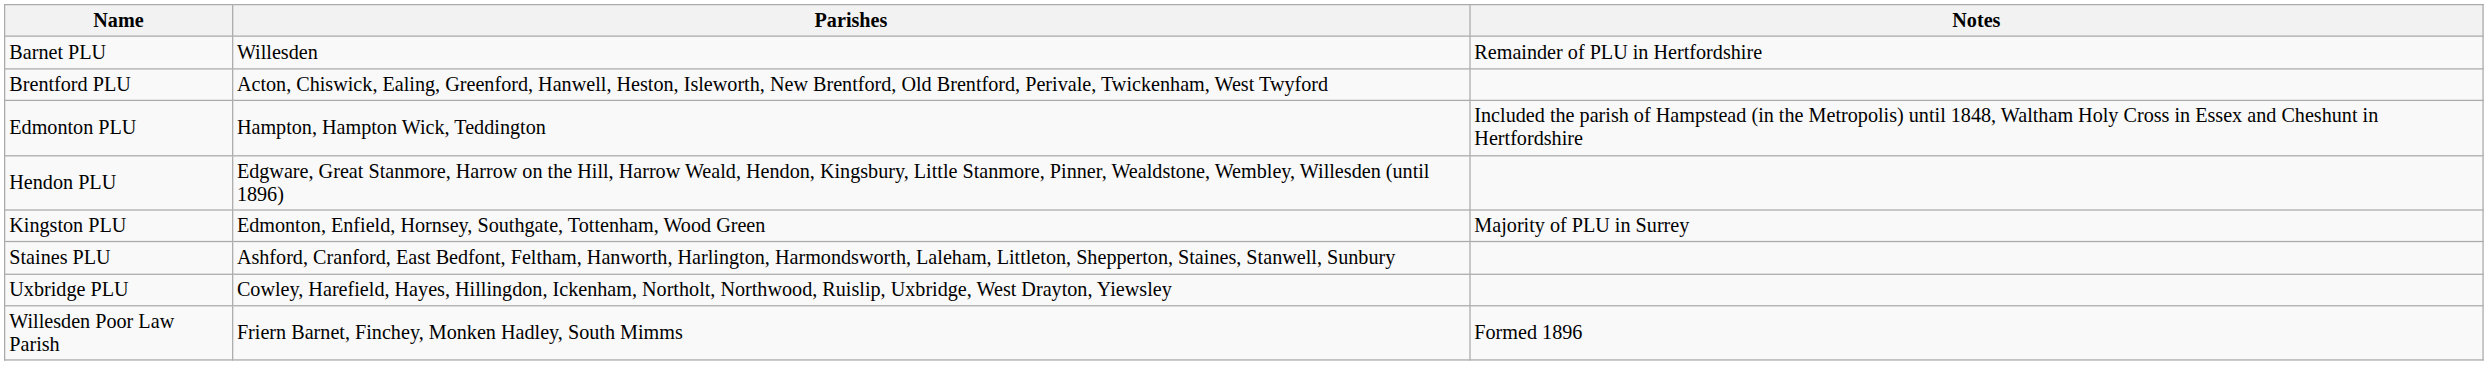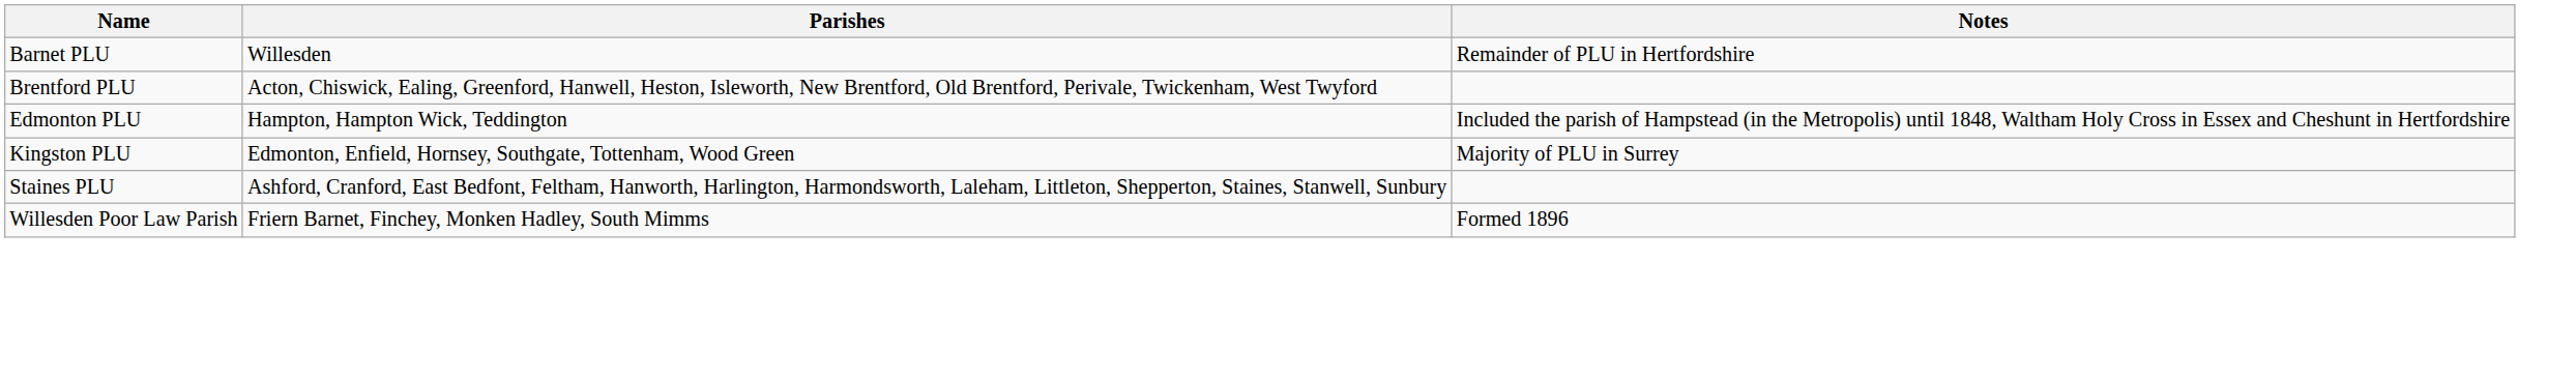 <table class="wikitable">
 <tr>
 <th>Name</th>
 <th>Parishes</th>
 <th>Notes</th>
 </tr>
 <tr>
 <td>Barnet PLU</td>
 <td>Willesden</td>
 <td>Remainder of PLU in Hertfordshire</td>
 </tr>
 <tr>
 <td>Brentford PLU</td>
 <td>Acton, Chiswick, Ealing, Greenford, Hanwell, Heston, Isleworth, New Brentford, Old Brentford, Perivale, Twickenham, West Twyford</td>
 <td></td>
 </tr>
 <tr>
 <td>Edmonton PLU</td>
 <td>Hampton, Hampton Wick, Teddington</td>
 <td>Included the parish of Hampstead (in the Metropolis) until 1848, Waltham Holy Cross in Essex and Cheshunt in Hertfordshire</td>
 </tr>
 <tr>
-<td>Hendon PLU</td>
-<td>Edgware, Great Stanmore, Harrow on the Hill, Harrow Weald, Hendon, Kingsbury, Little Stanmore, Pinner, Wealdstone, Wembley, Willesden (until 1896)</td>
-<td></td>
-</tr>
-<tr>
 <td>Kingston PLU</td>
 <td>Edmonton, Enfield, Hornsey, Southgate, Tottenham, Wood Green</td>
 <td>Majority of PLU in Surrey</td>
 </tr>
 <tr>
 <td>Staines PLU</td>
 <td>Ashford, Cranford, East Bedfont, Feltham, Hanworth, Harlington, Harmondsworth, Laleham, Littleton, Shepperton, Staines, Stanwell, Sunbury</td>
 <td></td>
 </tr>
 <tr>
-<td>Uxbridge PLU</td>
-<td>Cowley, Harefield, Hayes, Hillingdon, Ickenham, Northolt, Northwood, Ruislip, Uxbridge, West Drayton, Yiewsley</td>
-<td></td>
-</tr>
-<tr>
 <td>Willesden Poor Law Parish</td>
 <td>Friern Barnet, Finchey, Monken Hadley, South Mimms</td>
 <td>Formed 1896</td>
 </tr>
 </table>
